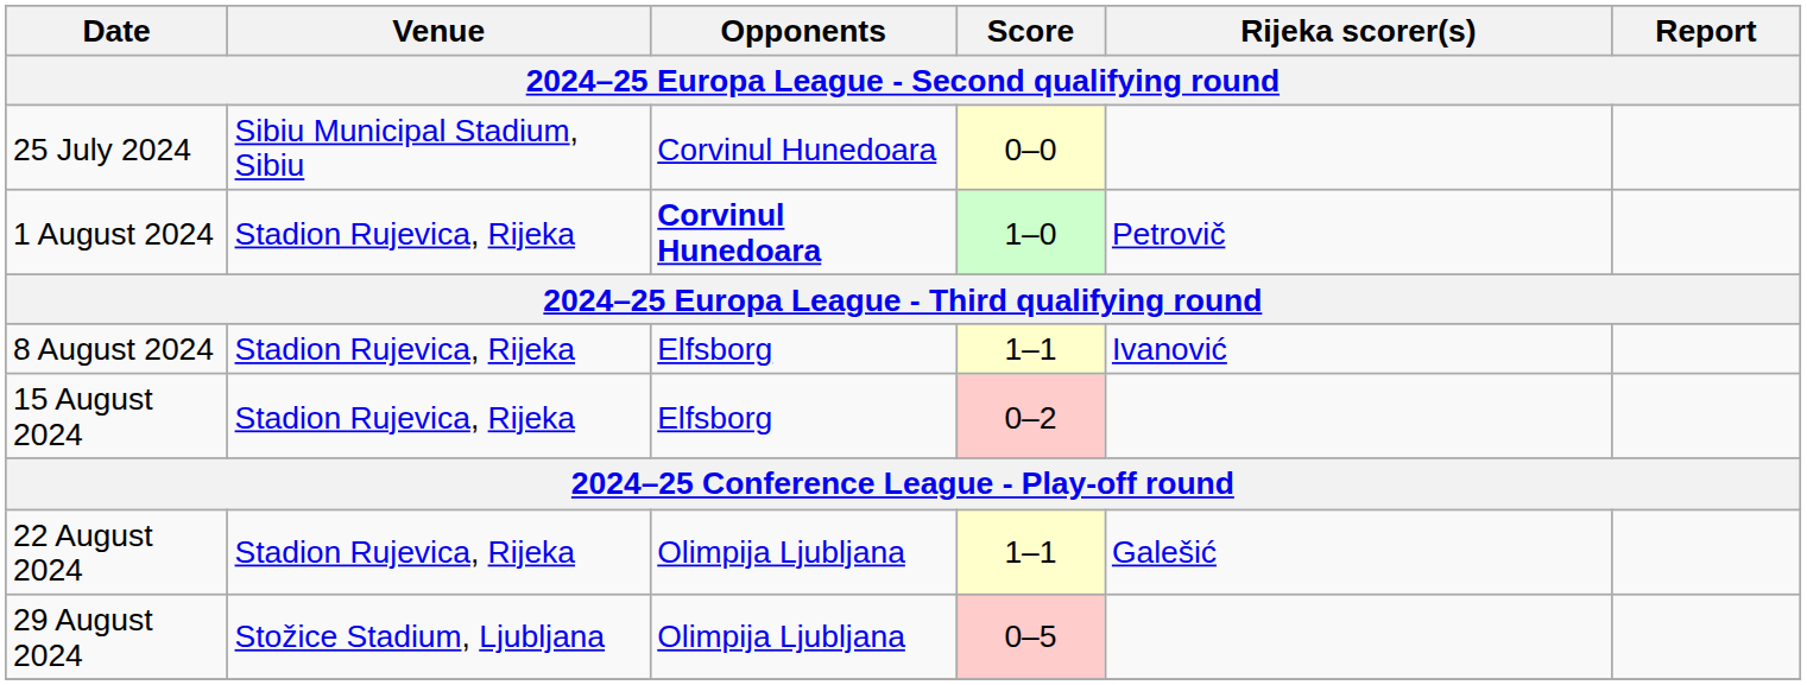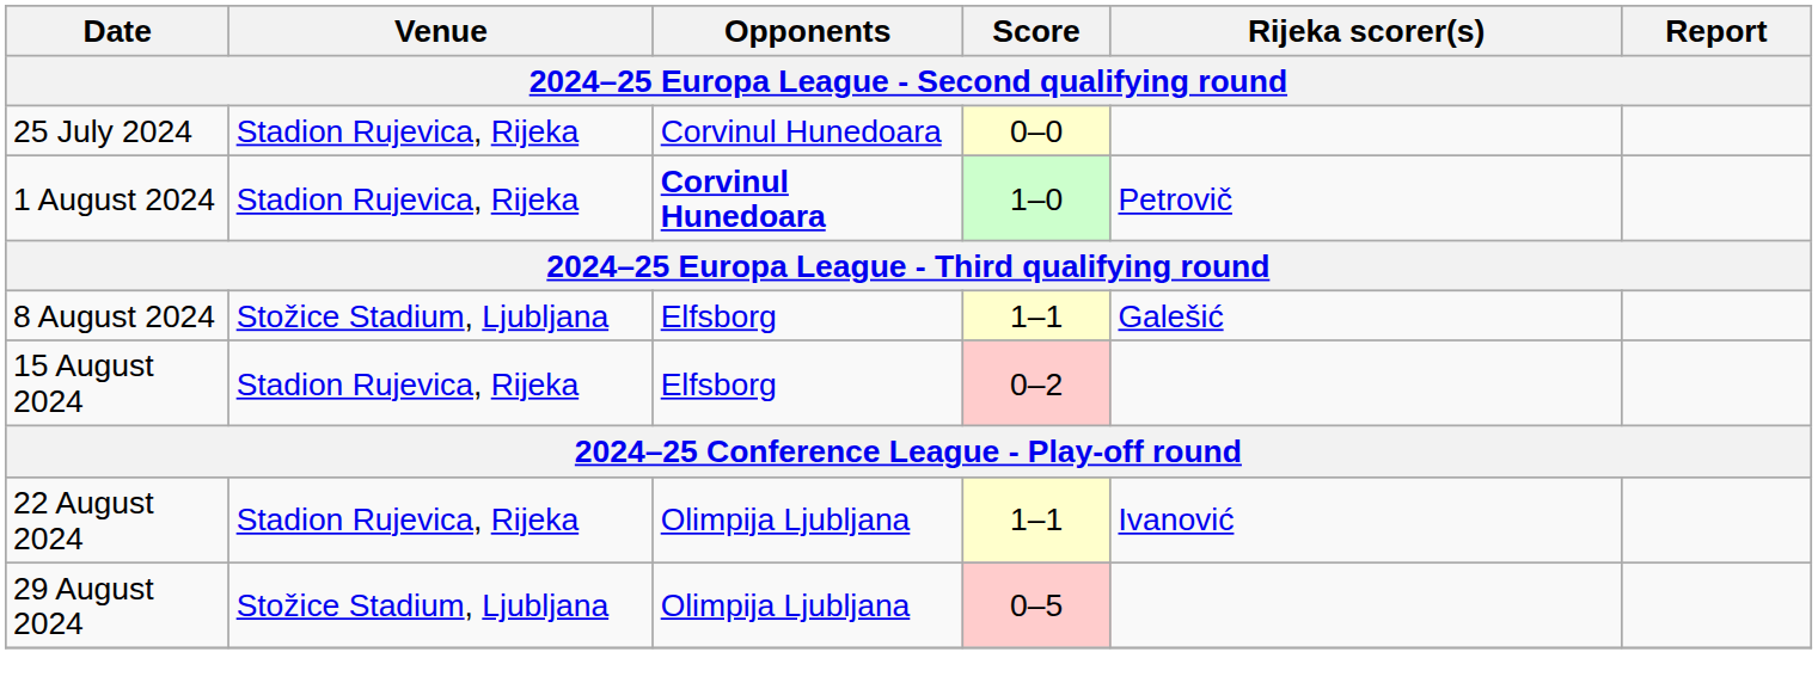 <table class="wikitable" style="font-size:95%;">
 <tr>
 <th width=125>Date</th>
 <th width=260>Venue</th>
 <th width=170>Opponents</th>
 <th width= 75>Score</th>
 <th width=320>Rijeka scorer(s)</th>
 <th width=100>Report</th>
 </tr>
 <tr>
 <th colspan=7><a href='#'>2024–25 Europa League - Second qualifying round</a></th>
 </tr>
 <tr>
 <td>25 July 2024</td>
-<td><a href='#'>Sibiu Municipal Stadium</a>, <a href='#'>Sibiu</a></td>
+<td><a href='#'>Stadion Rujevica</a>, <a href='#'>Rijeka</a></td>
 <td> <a href='#'>Corvinul Hunedoara</a></td>
 <td align=center bgcolor=#FFFFCC>0–0</td>
 <td></td>
 <td></td>
 </tr>
 <tr>
 <td>1 August 2024</td>
 <td><a href='#'>Stadion Rujevica</a>, <a href='#'>Rijeka</a></td>
 <td><strong> <a href='#'>Corvinul Hunedoara</a></strong></td>
 <td align=center bgcolor=#CCFFCC>1–0</td>
 <td><a href='#'>Petrovič</a></td>
 <td></td>
 </tr>
 <tr>
 <th colspan=7><a href='#'>2024–25 Europa League - Third qualifying round</a></th>
 </tr>
 <tr>
 <td>8 August 2024</td>
-<td><a href='#'>Stadion Rujevica</a>, <a href='#'>Rijeka</a></td>
+<td><a href='#'>Stožice Stadium</a>, <a href='#'>Ljubljana</a></td>
 <td> <a href='#'>Elfsborg</a></td>
 <td align=center bgcolor=#FFFFCC>1–1</td>
-<td><a href='#'>Ivanović</a></td>
+<td><a href='#'>Galešić</a></td>
 <td></td>
 </tr>
 <tr>
 <td>15 August 2024</td>
 <td><a href='#'>Stadion Rujevica</a>, <a href='#'>Rijeka</a></td>
 <td> <a href='#'>Elfsborg</a></td>
 <td align="center" bgcolor="#FFCCCC">0–2</td>
 <td></td>
 <td></td>
 </tr>
 <tr>
 <th colspan=7><a href='#'>2024–25 Conference League - Play-off round</a></th>
 </tr>
 <tr>
 <td>22 August 2024</td>
 <td><a href='#'>Stadion Rujevica</a>, <a href='#'>Rijeka</a></td>
 <td> <a href='#'>Olimpija Ljubljana</a></td>
 <td align=center bgcolor=#FFFFCC>1–1</td>
-<td><a href='#'>Galešić</a></td>
+<td><a href='#'>Ivanović</a></td>
 <td></td>
 </tr>
 <tr>
 <td>29 August 2024</td>
 <td><a href='#'>Stožice Stadium</a>, <a href='#'>Ljubljana</a></td>
 <td> <a href='#'>Olimpija Ljubljana</a></td>
 <td align="center" bgcolor="#FFCCCC">0–5</td>
 <td></td>
 <td></td>
 </tr>
 <tr>
 </tr>
 </table>
